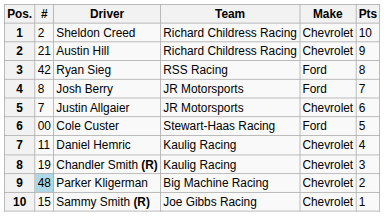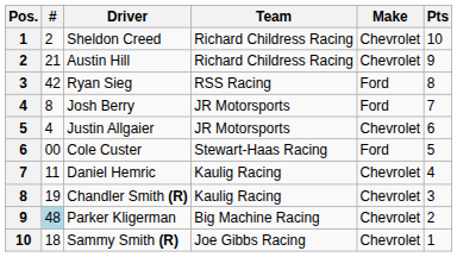 <table class="wikitable" style="font-size:95%">
 <tr>
 <th>Pos.</th>
 <th>#</th>
 <th>Driver</th>
 <th>Team</th>
 <th>Make</th>
 <th>Pts</th>
 </tr>
 <tr>
 <th>1</th>
 <td>2</td>
 <td>Sheldon Creed</td>
 <td>Richard Childress Racing</td>
 <td>Chevrolet</td>
 <td>10</td>
 </tr>
 <tr>
 <th>2</th>
 <td>21</td>
 <td>Austin Hill</td>
 <td>Richard Childress Racing</td>
 <td>Chevrolet</td>
 <td>9</td>
 </tr>
 <tr>
 <th>3</th>
 <td>42</td>
 <td>Ryan Sieg</td>
 <td>RSS Racing</td>
 <td>Ford</td>
 <td>8</td>
 </tr>
 <tr>
 <th>4</th>
 <td>8</td>
 <td>Josh Berry</td>
 <td>JR Motorsports</td>
 <td>Ford</td>
 <td>7</td>
 </tr>
 <tr>
 <th>5</th>
-<td>7</td>
+<td>4</td>
 <td>Justin Allgaier</td>
 <td>JR Motorsports</td>
 <td>Chevrolet</td>
 <td>6</td>
 </tr>
 <tr>
 <th>6</th>
 <td>00</td>
 <td>Cole Custer</td>
 <td>Stewart-Haas Racing</td>
 <td>Ford</td>
 <td>5</td>
 </tr>
 <tr>
 <th>7</th>
 <td>11</td>
 <td>Daniel Hemric</td>
 <td>Kaulig Racing</td>
 <td>Chevrolet</td>
 <td>4</td>
 </tr>
 <tr>
 <th>8</th>
 <td>19</td>
 <td>Chandler Smith <strong>(R)</strong></td>
 <td>Kaulig Racing</td>
 <td>Chevrolet</td>
 <td>3</td>
 </tr>
 <tr>
 <th>9</th>
 <td style="background: lightblue;">48</td>
 <td>Parker Kligerman</td>
 <td>Big Machine Racing</td>
 <td>Chevrolet</td>
 <td>2</td>
 </tr>
 <tr>
 <th>10</th>
-<td>15</td>
+<td>18</td>
 <td>Sammy Smith <strong>(R)</strong></td>
 <td>Joe Gibbs Racing</td>
 <td>Chevrolet</td>
 <td>1</td>
 </tr>
 </table>
